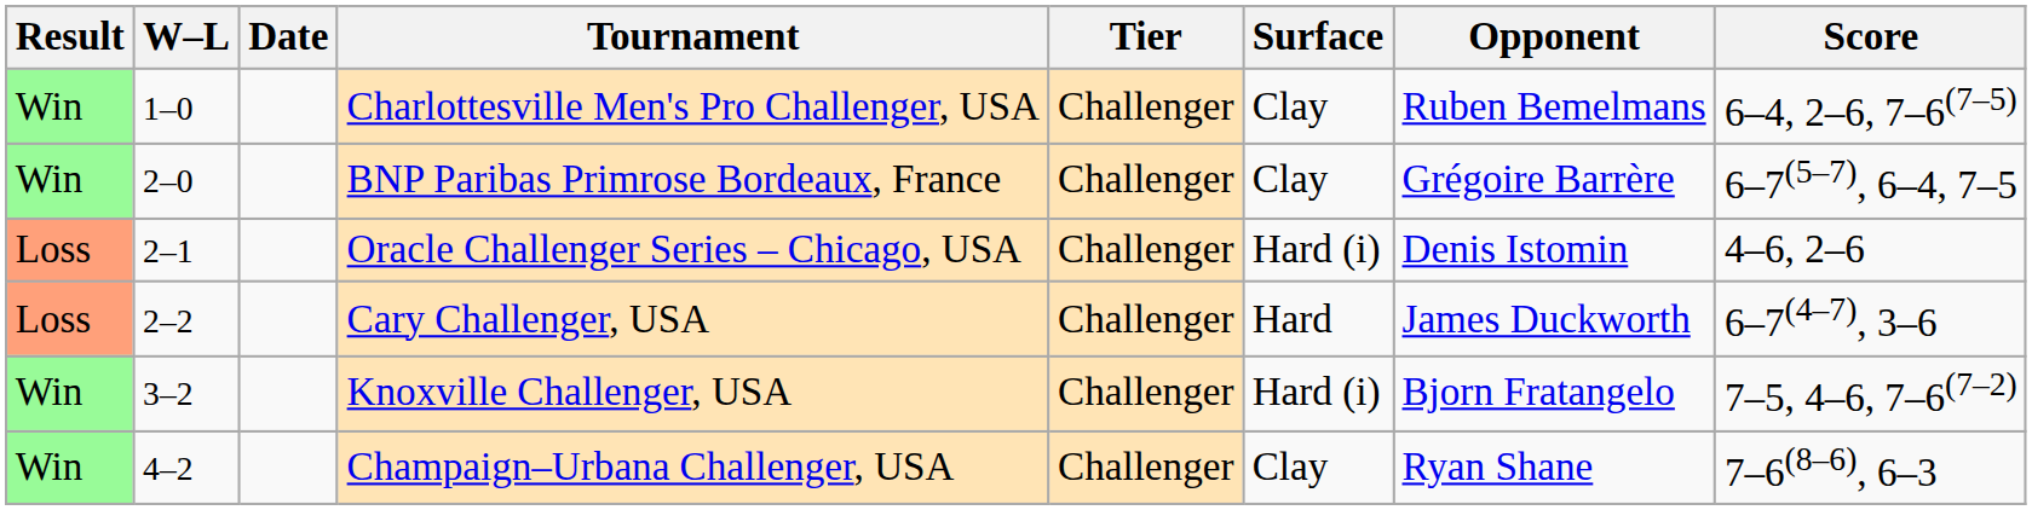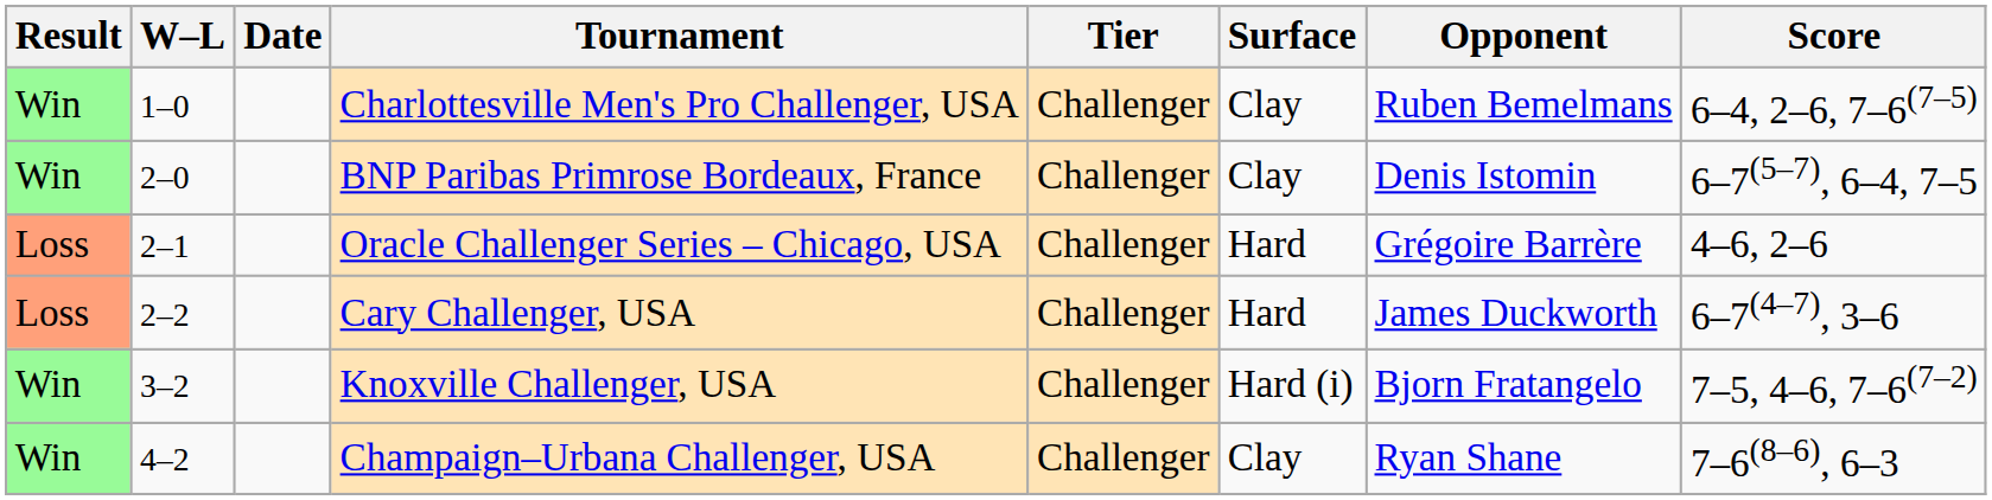 <table class="sortable wikitable">
 <tr>
 <th>Result</th>
 <th class="unsortable">W–L</th>
 <th>Date</th>
 <th>Tournament</th>
 <th>Tier</th>
 <th>Surface</th>
 <th>Opponent</th>
 <th class="unsortable">Score</th>
 </tr>
 <tr>
 <td bgcolor=98fb98>Win</td>
 <td><small>1–0</small></td>
 <td><a href='#'></a></td>
 <td style="background:moccasin;"><a href='#'>Charlottesville Men's Pro Challenger</a>, USA</td>
 <td style="background:moccasin;">Challenger</td>
 <td>Clay</td>
 <td> <a href='#'>Ruben Bemelmans</a></td>
 <td>6–4, 2–6, 7–6<sup>(7–5)</sup></td>
 </tr>
 <tr>
 <td bgcolor=98fb98>Win</td>
 <td><small>2–0</small></td>
 <td><a href='#'></a></td>
 <td style="background:moccasin;"><a href='#'>BNP Paribas Primrose Bordeaux</a>, France</td>
 <td style="background:moccasin;">Challenger</td>
 <td>Clay</td>
-<td> <a href='#'>Grégoire Barrère</a></td>
+<td> <a href='#'>Denis Istomin</a></td>
 <td>6–7<sup>(5–7)</sup>, 6–4, 7–5</td>
 </tr>
 <tr>
 <td bgcolor=ffa07a>Loss</td>
 <td><small>2–1</small></td>
 <td><a href='#'></a></td>
 <td style="background:moccasin;"><a href='#'>Oracle Challenger Series – Chicago</a>, USA</td>
 <td style="background:moccasin;">Challenger</td>
-<td>Hard (i)</td>
-<td> <a href='#'>Denis Istomin</a></td>
+<td>Hard</td>
+<td> <a href='#'>Grégoire Barrère</a></td>
 <td>4–6, 2–6</td>
 </tr>
 <tr>
 <td bgcolor=ffa07a>Loss</td>
 <td><small>2–2</small></td>
 <td><a href='#'></a></td>
 <td style="background:moccasin;"><a href='#'>Cary Challenger</a>, USA</td>
 <td style="background:moccasin;">Challenger</td>
 <td>Hard</td>
 <td> <a href='#'>James Duckworth</a></td>
 <td>6–7<sup>(4–7)</sup>, 3–6</td>
 </tr>
 <tr>
 <td bgcolor=98fb98>Win</td>
 <td><small>3–2</small></td>
 <td><a href='#'></a></td>
 <td style="background:moccasin;"><a href='#'>Knoxville Challenger</a>, USA</td>
 <td style="background:moccasin;">Challenger</td>
 <td>Hard (i)</td>
 <td> <a href='#'>Bjorn Fratangelo</a></td>
 <td>7–5, 4–6, 7–6<sup>(7–2)</sup></td>
 </tr>
 <tr>
 <td bgcolor=98fb98>Win</td>
 <td><small>4–2</small></td>
 <td><a href='#'></a></td>
 <td style="background:moccasin;"><a href='#'>Champaign–Urbana Challenger</a>, USA</td>
 <td style="background:moccasin;">Challenger</td>
 <td>Clay</td>
 <td> <a href='#'>Ryan Shane</a></td>
 <td>7–6<sup>(8–6)</sup>, 6–3</td>
 </tr>
 </table>
